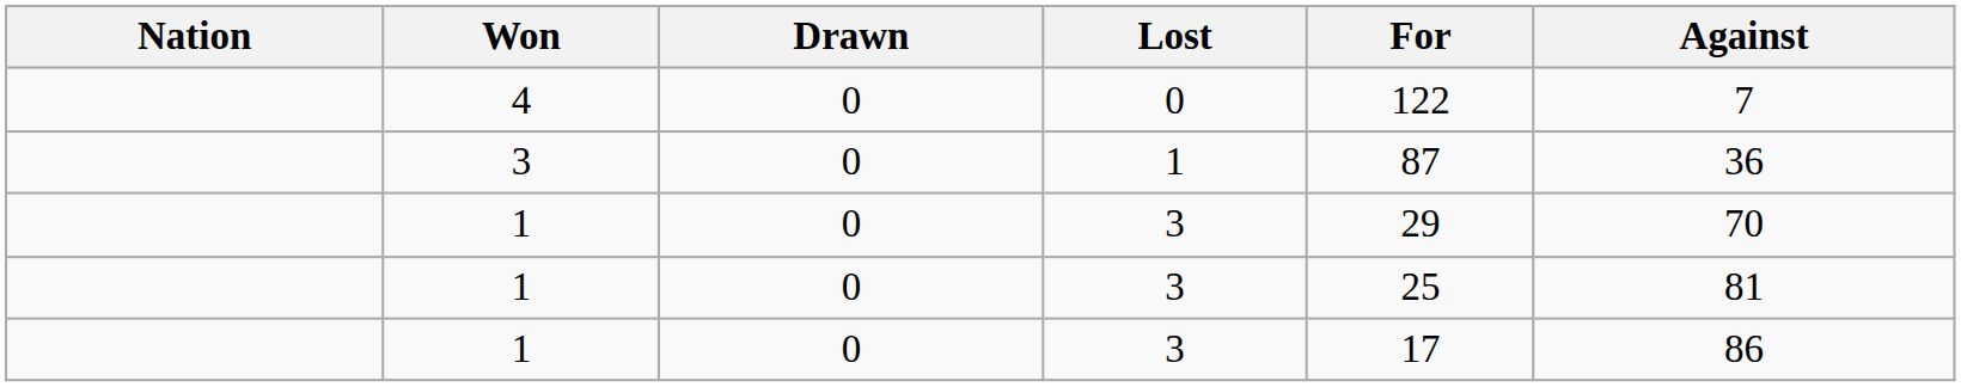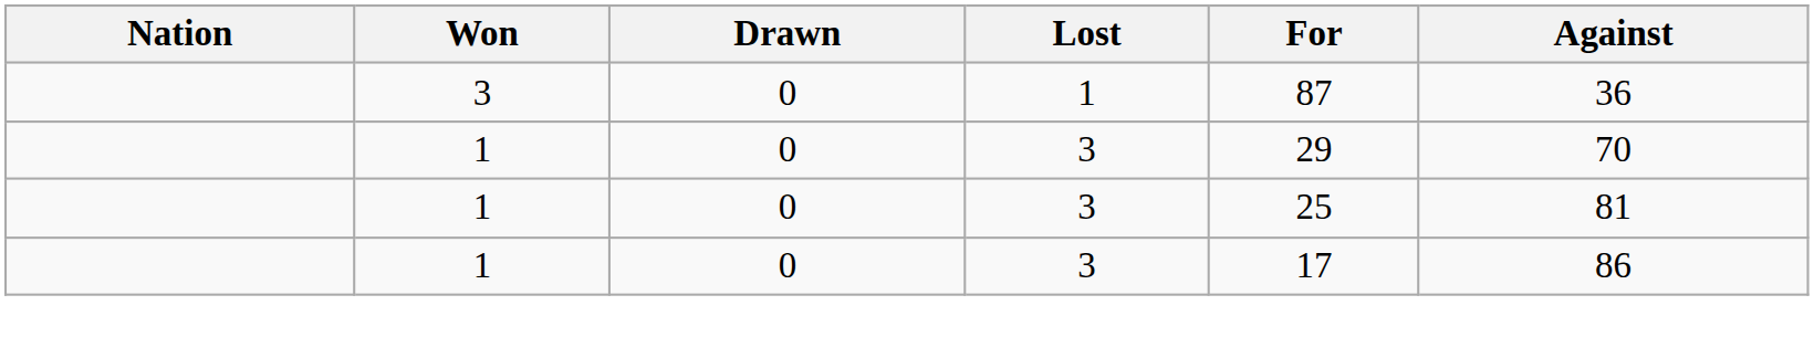 <table class="wikitable" style="text-align: center; width:50%">
 <tr>
 <th>Nation</th>
 <th>Won</th>
 <th>Drawn</th>
 <th>Lost</th>
 <th>For</th>
 <th>Against</th>
-</tr>
-<tr>
-<td align=left></td>
-<td>4</td>
-<td>0</td>
-<td>0</td>
-<td>122</td>
-<td>7</td>
 </tr>
 <tr>
 <td align=left></td>
 <td>3</td>
 <td>0</td>
 <td>1</td>
 <td>87</td>
 <td>36</td>
 </tr>
 <tr>
 <td align=left></td>
 <td>1</td>
 <td>0</td>
 <td>3</td>
 <td>29</td>
 <td>70</td>
 </tr>
 <tr>
 <td align=left></td>
 <td>1</td>
 <td>0</td>
 <td>3</td>
 <td>25</td>
 <td>81</td>
 </tr>
 <tr>
 <td align=left></td>
 <td>1</td>
 <td>0</td>
 <td>3</td>
 <td>17</td>
 <td>86</td>
 </tr>
 </table>
